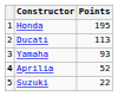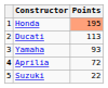 <table class="wikitable" style="font-size: 95%;">
 <tr>
 <th></th>
 <th>Constructor</th>
 <th>Points</th>
 </tr>
 <tr>
 <td align=center>1</td>
 <td> <a href='#'>Honda</a></td>
-<td align=right>195</td>
+<td align=right style="background: lightsalmon;">195</td>
 </tr>
 <tr>
 <td align=center>2</td>
 <td> <a href='#'>Ducati</a></td>
 <td align=right>113</td>
 </tr>
 <tr>
 <td align=center>3</td>
 <td> <a href='#'>Yamaha</a></td>
 <td align=right>93</td>
 </tr>
 <tr>
 <td align=center><strong>4</strong></td>
 <td> <a href='#'>Aprilia</a></td>
-<td align=right>52</td>
+<td align=right>72</td>
 </tr>
 <tr>
 <td align=center>5</td>
 <td> <a href='#'>Suzuki</a></td>
 <td align=right>22</td>
 </tr>
 </table>
